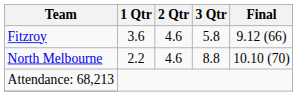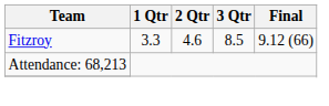 <table class="wikitable">
 <tr>
 <th>Team</th>
 <th>1 Qtr</th>
 <th>2 Qtr</th>
 <th>3 Qtr</th>
 <th>Final</th>
 </tr>
 <tr>
 <td><a href='#'>Fitzroy</a></td>
-<td align=center>3.6</td>
+<td align=center>3.3</td>
 <td align=center>4.6</td>
-<td align=center>5.8</td>
+<td align=center>8.5</td>
 <td align=center>9.12 (66)</td>
-</tr>
-<tr>
-<td><a href='#'>North Melbourne</a></td>
-<td align=center>2.2</td>
-<td align=center>4.6</td>
-<td align=center>8.8</td>
-<td align=center>10.10 (70)</td>
 </tr>
 <tr>
 <td align=center>Attendance: 68,213</td>
 </tr>
 <tr>
 </tr>
 </table>
